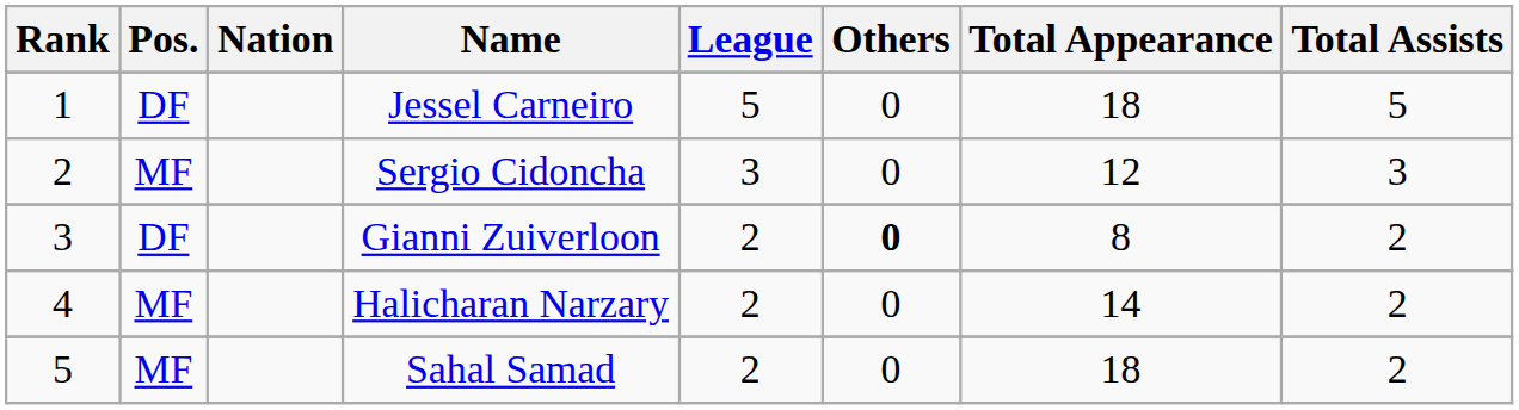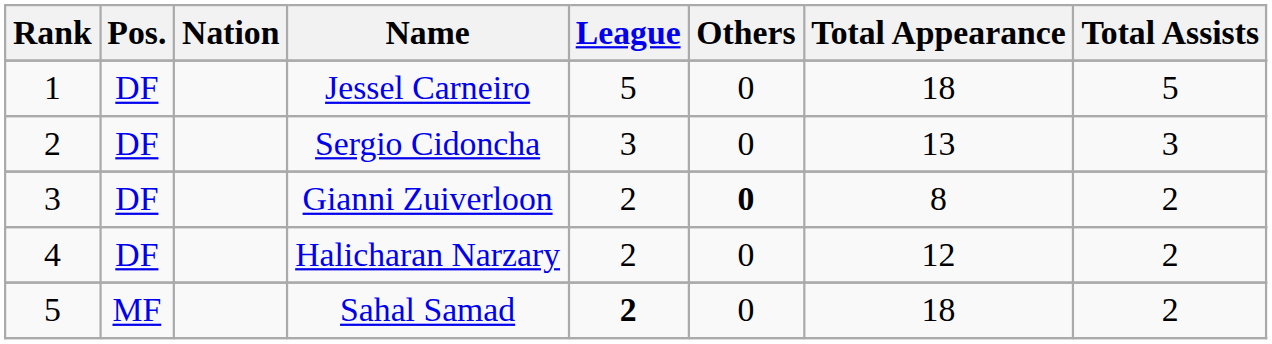 <table class="wikitable sortable" style="font-size: 95%; text-align: center;">
 <tr>
 <th>Rank</th>
 <th>Pos.</th>
 <th>Nation</th>
 <th>Name</th>
 <th><a href='#'>League</a></th>
 <th>Others</th>
 <th>Total Appearance</th>
 <th>Total Assists</th>
 </tr>
 <tr>
 </tr>
 <tr>
 <td>1</td>
 <td><a href='#'>DF</a></td>
 <td></td>
 <td><a href='#'>Jessel Carneiro</a></td>
 <td>5</td>
 <td>0</td>
 <td>18</td>
 <td>5</td>
 </tr>
 <tr bgcolor="#efefef">
 </tr>
 <tr>
 <td>2</td>
-<td><a href='#'>MF</a></td>
+<td><a href='#'>DF</a></td>
 <td></td>
 <td><a href='#'>Sergio Cidoncha</a></td>
 <td>3</td>
 <td>0</td>
-<td>12</td>
+<td>13</td>
 <td>3</td>
 </tr>
 <tr bgcolor="#efefef">
 </tr>
 <tr>
 <td>3</td>
 <td><a href='#'>DF</a></td>
 <td></td>
 <td><a href='#'>Gianni Zuiverloon</a></td>
 <td>2</td>
 <td><strong>0</strong></td>
 <td>8</td>
 <td>2</td>
 </tr>
 <tr bgcolor="#efefef">
 </tr>
 <tr>
 <td>4</td>
-<td><a href='#'>MF</a></td>
+<td><a href='#'>DF</a></td>
 <td></td>
 <td><a href='#'>Halicharan Narzary</a></td>
 <td>2</td>
 <td>0</td>
-<td>14</td>
+<td>12</td>
 <td>2</td>
 </tr>
 <tr bgcolor="#efefef">
 </tr>
 <tr>
 <td>5</td>
 <td><a href='#'>MF</a></td>
 <td></td>
 <td><a href='#'>Sahal Samad</a></td>
-<td>2</td>
+<td><strong>2</strong></td>
 <td>0</td>
 <td>18</td>
 <td>2</td>
 </tr>
 <tr bgcolor="#efefef">
 </tr>
 </table>
